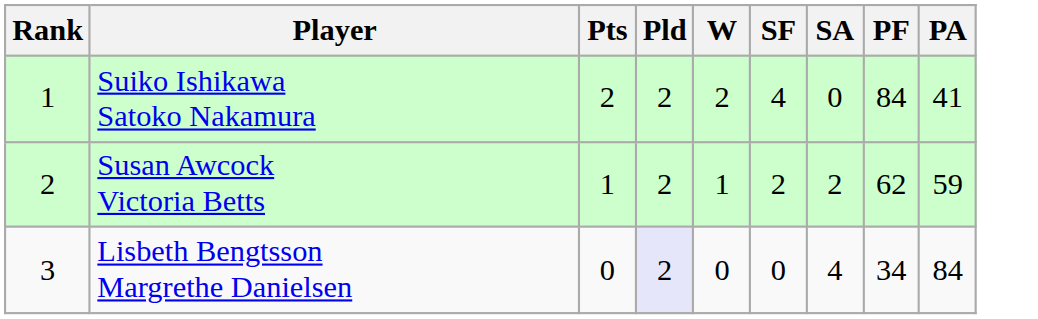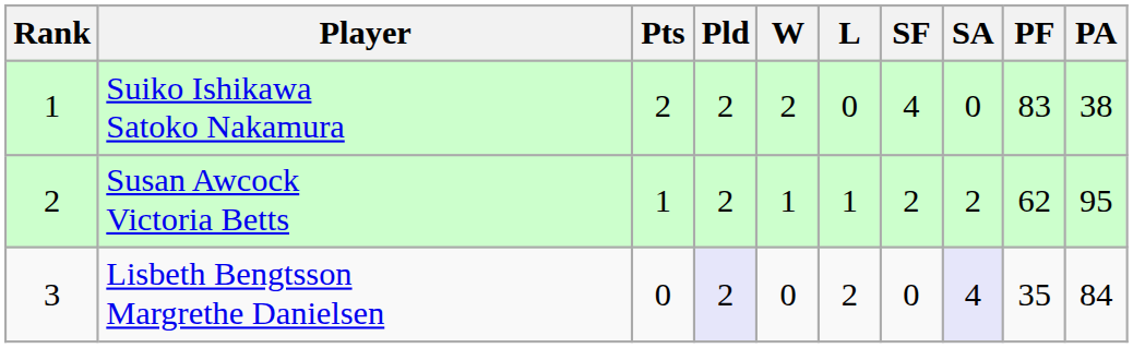 <table class=wikitable style="text-align:center; font-size:90%">
 <tr>
 <th width="20">Rank</th>
 <th width="225">Player</th>
 <th width="20">Pts</th>
 <th width="20">Pld</th>
 <th width="20">W</th>
+<th width="20">L</th>
 <th width="20">SF</th>
 <th width="20">SA</th>
 <th width="20">PF</th>
 <th width="20">PA</th>
 </tr>
 <tr bgcolor="#ccffcc">
 <td>1</td>
 <td style="text-align:left"> <a href='#'>Suiko Ishikawa</a><br> <a href='#'>Satoko Nakamura</a></td>
 <td>2</td>
 <td>2</td>
 <td>2</td>
+<td>0</td>
 <td>4</td>
 <td>0</td>
-<td>84</td>
-<td>41</td>
+<td>83</td>
+<td>38</td>
 </tr>
 <tr bgcolor="#ccffcc">
 <td>2</td>
 <td style="text-align:left"> <a href='#'>Susan Awcock</a><br> <a href='#'>Victoria Betts</a></td>
 <td>1</td>
 <td>2</td>
 <td>1</td>
+<td>1</td>
 <td>2</td>
 <td>2</td>
 <td>62</td>
-<td>59</td>
+<td>95</td>
 </tr>
 <tr>
 <td>3</td>
 <td style="text-align:left"> <a href='#'>Lisbeth Bengtsson</a><br> <a href='#'>Margrethe Danielsen</a></td>
 <td>0</td>
 <td style="background: lavender;">2</td>
 <td>0</td>
+<td>2</td>
 <td>0</td>
-<td>4</td>
-<td>34</td>
+<td style="background: lavender;">4</td>
+<td>35</td>
 <td>84</td>
 </tr>
 </table>
